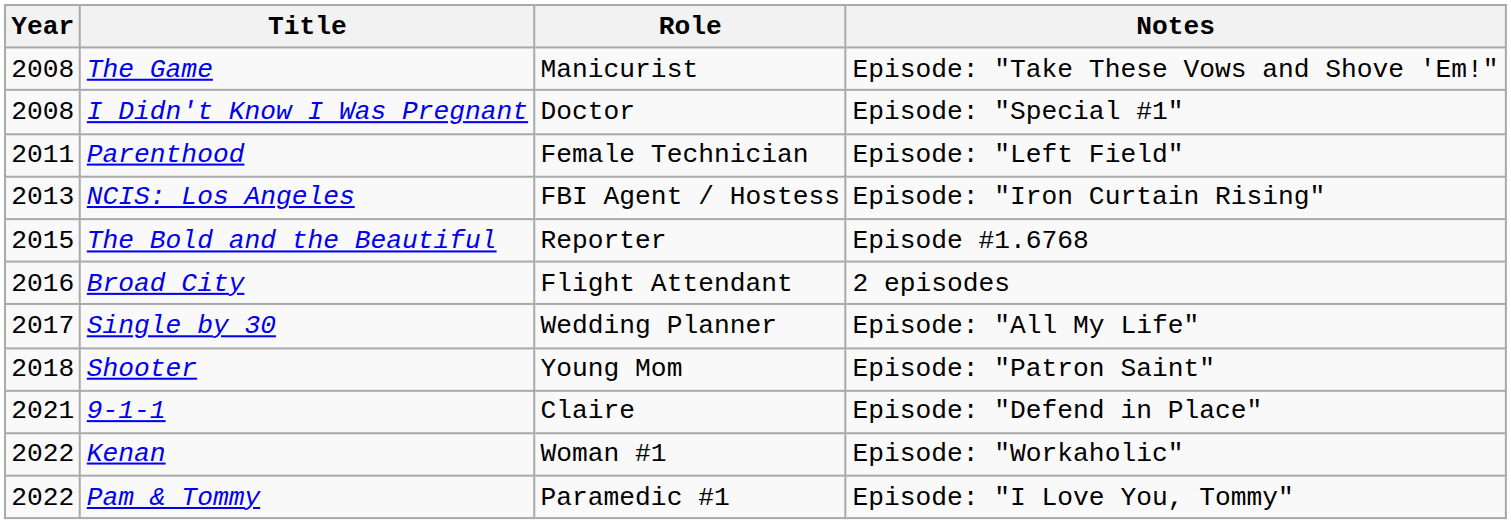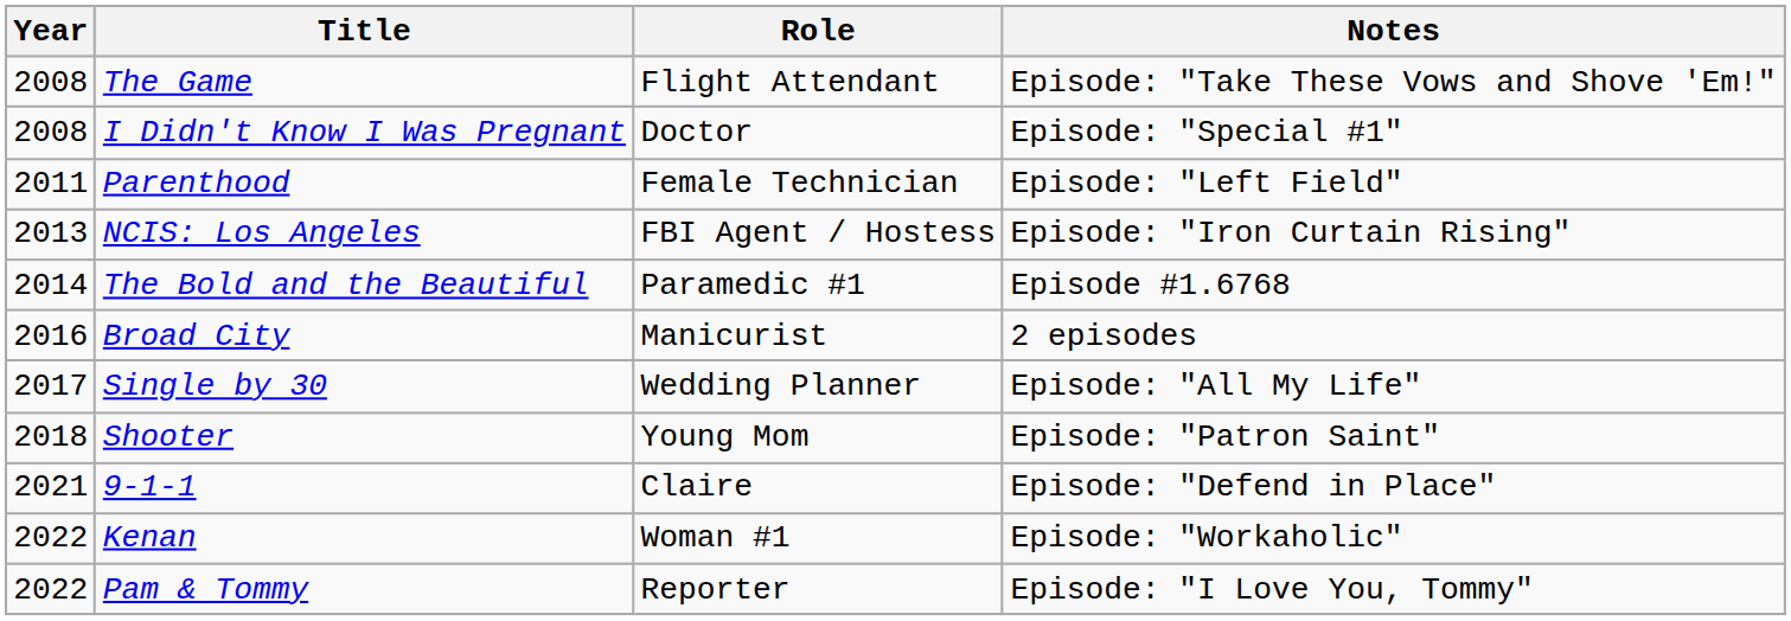 <table class="wikitable sortable">
 <tr>
 <th>Year</th>
 <th>Title</th>
 <th>Role</th>
 <th>Notes</th>
 </tr>
 <tr>
 <td>2008</td>
 <td><a href='#'><em>The Game</em></a></td>
-<td>Manicurist</td>
+<td>Flight Attendant</td>
 <td>Episode: "Take These Vows and Shove 'Em!"</td>
 </tr>
 <tr>
 <td>2008</td>
 <td><em><a href='#'>I Didn't Know I Was Pregnant</a></em></td>
 <td>Doctor</td>
 <td>Episode: "Special #1"</td>
 </tr>
 <tr>
 <td>2011</td>
 <td><a href='#'><em>Parenthood</em></a></td>
 <td>Female Technician</td>
 <td>Episode: "Left Field"</td>
 </tr>
 <tr>
 <td>2013</td>
 <td><em><a href='#'>NCIS: Los Angeles</a></em></td>
 <td>FBI Agent / Hostess</td>
 <td>Episode: "Iron Curtain Rising"</td>
 </tr>
 <tr>
-<td>2015</td>
+<td>2014</td>
 <td><em><a href='#'>The Bold and the Beautiful</a></em></td>
-<td>Reporter</td>
+<td>Paramedic #1</td>
 <td>Episode #1.6768</td>
 </tr>
 <tr>
 <td>2016</td>
 <td><em><a href='#'>Broad City</a></em></td>
-<td>Flight Attendant</td>
+<td>Manicurist</td>
 <td>2 episodes</td>
 </tr>
 <tr>
 <td>2017</td>
 <td><em><a href='#'>Single by 30</a></em></td>
 <td>Wedding Planner</td>
 <td>Episode: "All My Life"</td>
 </tr>
 <tr>
 <td>2018</td>
 <td><a href='#'><em>Shooter</em></a></td>
 <td>Young Mom</td>
 <td>Episode: "Patron Saint"</td>
 </tr>
 <tr>
 <td>2021</td>
 <td><a href='#'><em>9-1-1</em></a></td>
 <td>Claire</td>
 <td>Episode: "Defend in Place"</td>
 </tr>
 <tr>
 <td>2022</td>
 <td><a href='#'><em>Kenan</em></a></td>
 <td>Woman #1</td>
 <td>Episode: "Workaholic"</td>
 </tr>
 <tr>
 <td>2022</td>
 <td><em><a href='#'>Pam & Tommy</a></em></td>
-<td>Paramedic #1</td>
+<td>Reporter</td>
 <td>Episode: "I Love You, Tommy"</td>
 </tr>
 </table>
